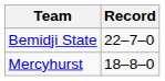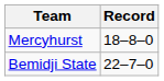 <table class=wikitable>
 <tr>
 <th>Team</th>
 <th>Record</th>
 </tr>
 <tr>
+<td><a href='#'>Mercyhurst</a></td>
+<td>18–8–0</td>
+</tr>
+<tr>
 <td><a href='#'>Bemidji State</a></td>
 <td>22–7–0</td>
 </tr>
-<tr>
-<td><a href='#'>Mercyhurst</a></td>
-<td>18–8–0</td>
-</tr>
 </table>
